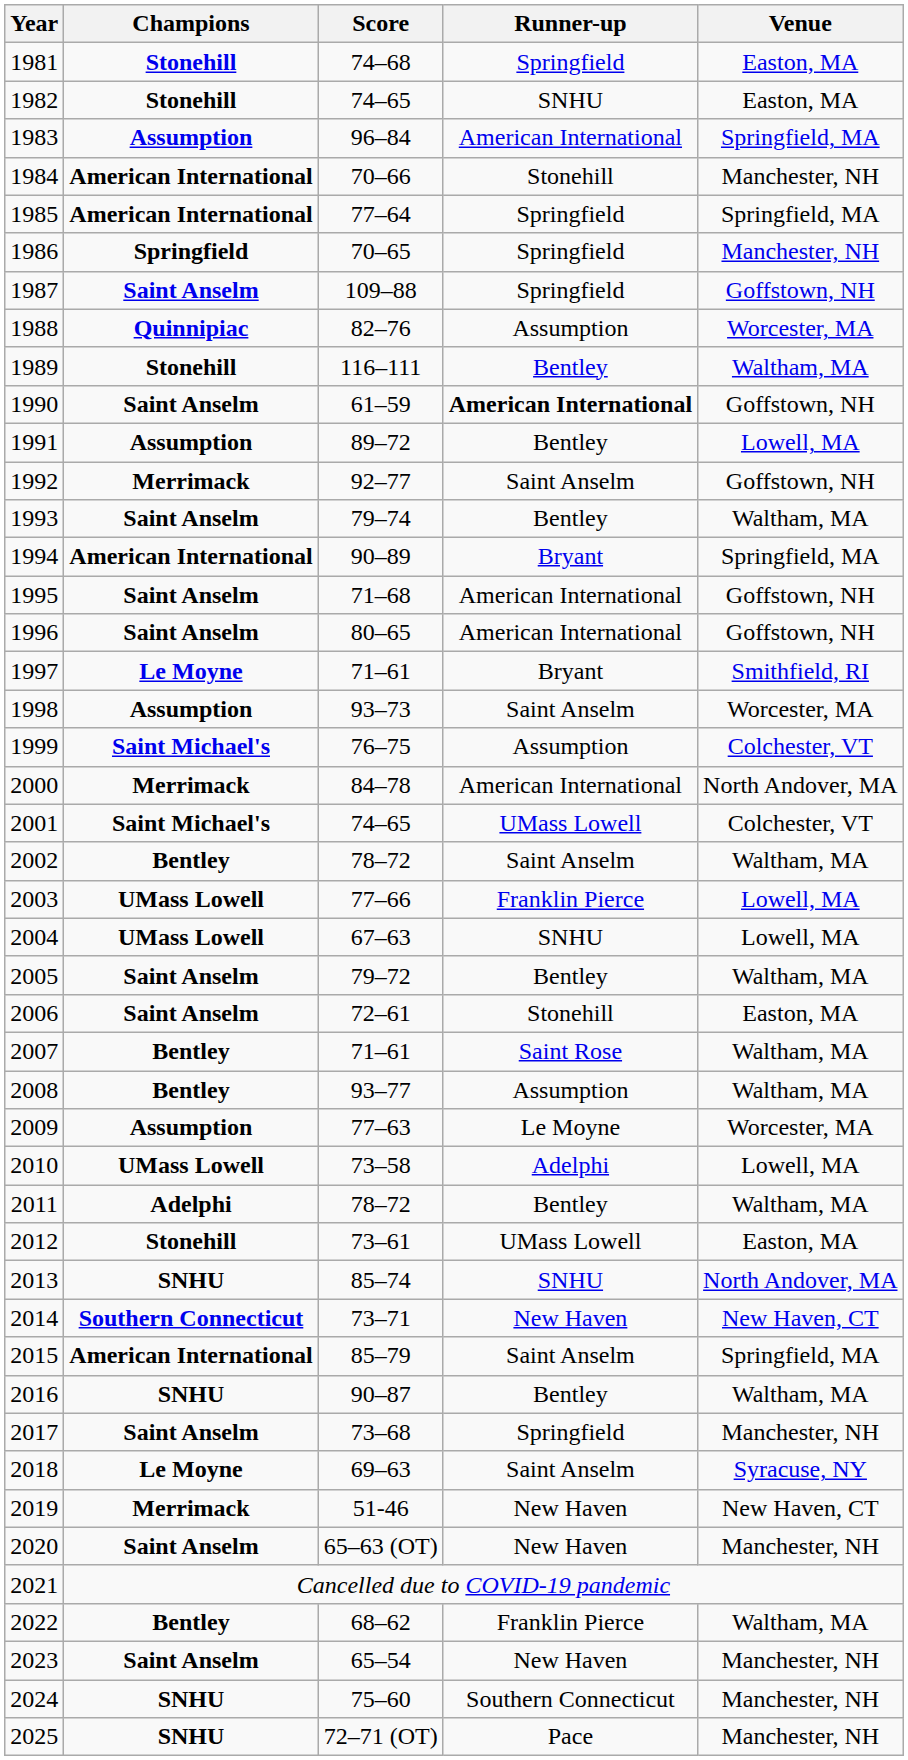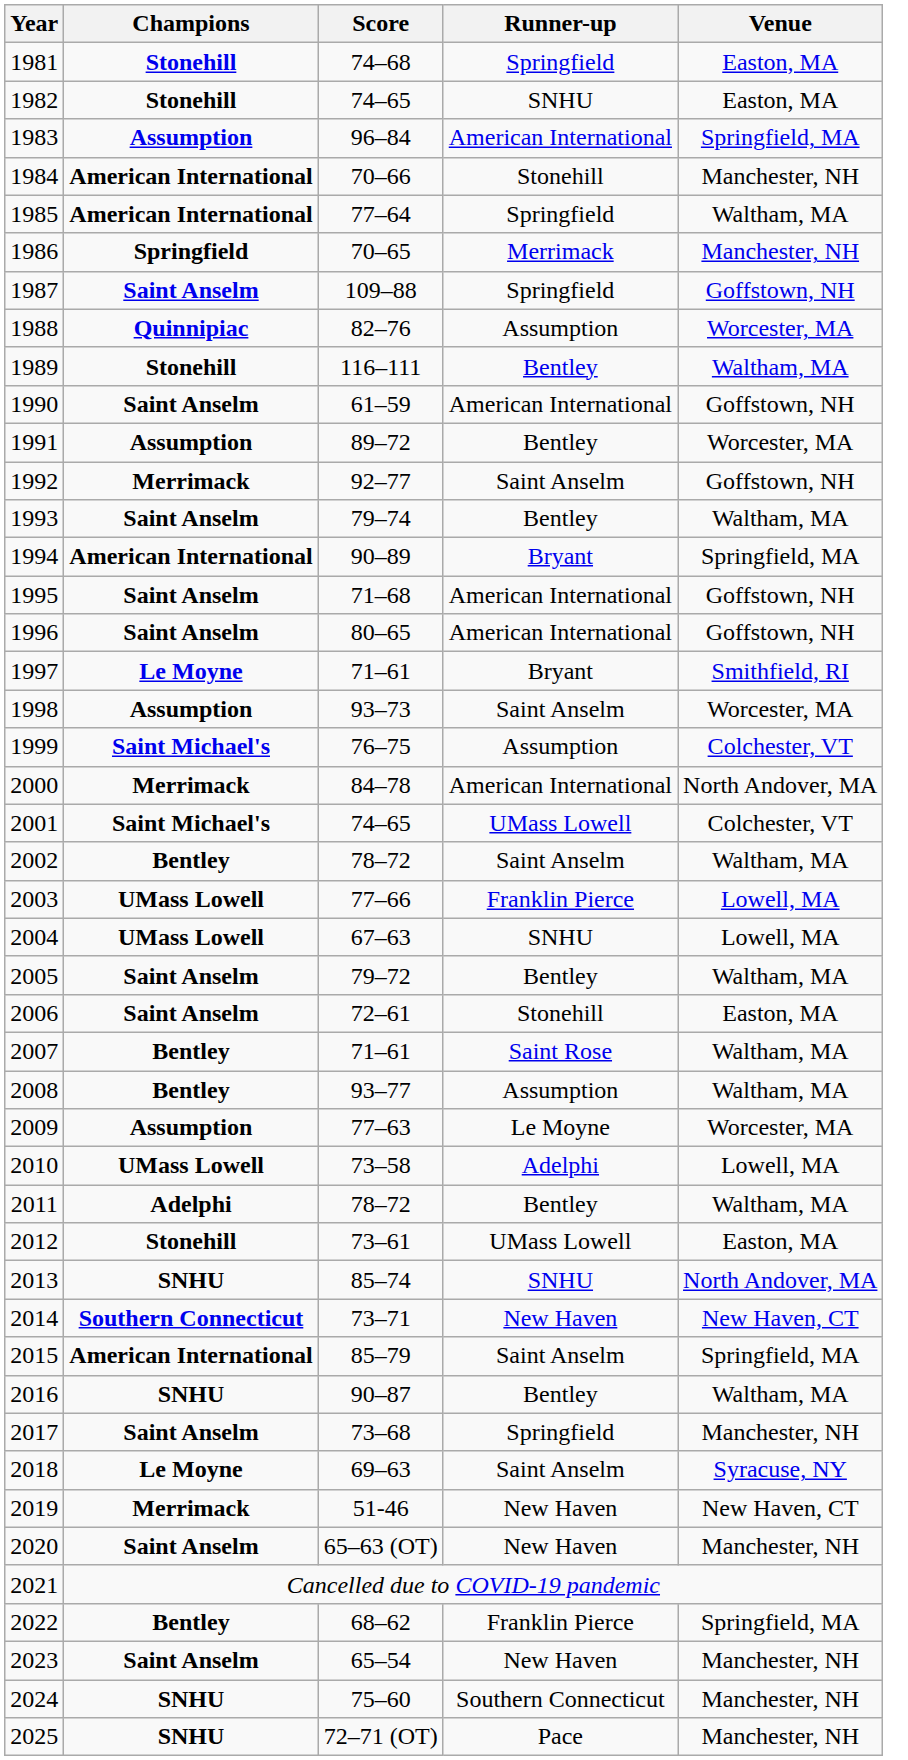 <table class="wikitable sortable">
 <tr>
 <th>Year</th>
 <th>Champions</th>
 <th>Score</th>
 <th>Runner-up</th>
 <th>Venue</th>
 </tr>
 <tr align=center>
 <td>1981</td>
 <td><strong><a href='#'>Stonehill</a></strong></td>
 <td>74–68</td>
 <td><a href='#'>Springfield</a></td>
 <td><a href='#'>Easton, MA</a></td>
 </tr>
 <tr align=center>
 <td>1982</td>
 <td><strong>Stonehill</strong></td>
 <td>74–65</td>
 <td>SNHU</td>
 <td>Easton, MA</td>
 </tr>
 <tr align=center>
 <td>1983</td>
 <td><strong><a href='#'>Assumption</a></strong></td>
 <td>96–84</td>
 <td><a href='#'>American International</a></td>
 <td><a href='#'>Springfield, MA</a></td>
 </tr>
 <tr align=center>
 <td>1984</td>
 <td><strong>American International</strong></td>
 <td>70–66</td>
 <td>Stonehill</td>
 <td>Manchester, NH</td>
 </tr>
 <tr align=center>
 <td>1985</td>
 <td><strong>American International</strong></td>
 <td>77–64</td>
 <td>Springfield</td>
-<td>Springfield, MA</td>
+<td>Waltham, MA</td>
 </tr>
 <tr align=center>
 <td>1986</td>
 <td><strong>Springfield</strong></td>
 <td>70–65</td>
-<td>Springfield</td>
+<td><a href='#'>Merrimack</a></td>
 <td><a href='#'>Manchester, NH</a></td>
 </tr>
 <tr align=center>
 <td>1987</td>
 <td><strong><a href='#'>Saint Anselm</a></strong></td>
 <td>109–88</td>
 <td>Springfield</td>
 <td><a href='#'>Goffstown, NH</a></td>
 </tr>
 <tr align=center>
 <td>1988</td>
 <td><strong><a href='#'>Quinnipiac</a></strong></td>
 <td>82–76</td>
 <td>Assumption</td>
 <td><a href='#'>Worcester, MA</a></td>
 </tr>
 <tr align=center>
 <td>1989</td>
 <td><strong>Stonehill</strong></td>
 <td>116–111</td>
 <td><a href='#'>Bentley</a></td>
 <td><a href='#'>Waltham, MA</a></td>
 </tr>
 <tr align=center>
 <td>1990</td>
 <td><strong>Saint Anselm</strong></td>
 <td>61–59</td>
-<td><strong>American International</strong></td>
+<td>American International</td>
 <td>Goffstown, NH</td>
 </tr>
 <tr align=center>
 <td>1991</td>
 <td><strong>Assumption</strong></td>
 <td>89–72</td>
 <td>Bentley</td>
-<td><a href='#'>Lowell, MA</a></td>
+<td>Worcester, MA</td>
 </tr>
 <tr align=center>
 <td>1992</td>
 <td><strong>Merrimack</strong></td>
 <td>92–77</td>
 <td>Saint Anselm</td>
 <td>Goffstown, NH</td>
 </tr>
 <tr align=center>
 <td>1993</td>
 <td><strong>Saint Anselm</strong></td>
 <td>79–74</td>
 <td>Bentley</td>
 <td>Waltham, MA</td>
 </tr>
 <tr align=center>
 <td>1994</td>
 <td><strong>American International</strong></td>
 <td>90–89</td>
 <td><a href='#'>Bryant</a></td>
 <td>Springfield, MA</td>
 </tr>
 <tr align=center>
 <td>1995</td>
 <td><strong>Saint Anselm</strong></td>
 <td>71–68</td>
 <td>American International</td>
 <td>Goffstown, NH</td>
 </tr>
 <tr align=center>
 <td>1996</td>
 <td><strong>Saint Anselm</strong></td>
 <td>80–65</td>
 <td>American International</td>
 <td>Goffstown, NH</td>
 </tr>
 <tr align=center>
 <td>1997</td>
 <td><strong><a href='#'>Le Moyne</a></strong></td>
 <td>71–61</td>
 <td>Bryant</td>
 <td><a href='#'>Smithfield, RI</a></td>
 </tr>
 <tr align=center>
 <td>1998</td>
 <td><strong>Assumption</strong></td>
 <td>93–73</td>
 <td>Saint Anselm</td>
 <td>Worcester, MA</td>
 </tr>
 <tr align=center>
 <td>1999</td>
 <td><strong><a href='#'>Saint Michael's</a></strong></td>
 <td>76–75</td>
 <td>Assumption</td>
 <td><a href='#'>Colchester, VT</a></td>
 </tr>
 <tr align=center>
 <td>2000</td>
 <td><strong>Merrimack</strong></td>
 <td>84–78</td>
 <td>American International</td>
 <td>North Andover, MA</td>
 </tr>
 <tr align=center>
 <td>2001</td>
 <td><strong>Saint Michael's</strong></td>
 <td>74–65</td>
 <td><a href='#'>UMass Lowell</a></td>
 <td>Colchester, VT</td>
 </tr>
 <tr align=center>
 <td>2002</td>
 <td><strong>Bentley</strong></td>
 <td>78–72</td>
 <td>Saint Anselm</td>
 <td>Waltham, MA</td>
 </tr>
 <tr align=center>
 <td>2003</td>
 <td><strong>UMass Lowell</strong></td>
 <td>77–66</td>
 <td><a href='#'>Franklin Pierce</a></td>
 <td><a href='#'>Lowell, MA</a></td>
 </tr>
 <tr align=center>
 <td>2004</td>
 <td><strong>UMass Lowell</strong></td>
 <td>67–63</td>
 <td>SNHU</td>
 <td>Lowell, MA</td>
 </tr>
 <tr align=center>
 <td>2005</td>
 <td><strong>Saint Anselm</strong></td>
 <td>79–72</td>
 <td>Bentley</td>
 <td>Waltham, MA</td>
 </tr>
 <tr align=center>
 <td>2006</td>
 <td><strong>Saint Anselm</strong></td>
 <td>72–61</td>
 <td>Stonehill</td>
 <td>Easton, MA</td>
 </tr>
 <tr align=center>
 <td>2007</td>
 <td><strong>Bentley</strong></td>
 <td>71–61</td>
 <td><a href='#'>Saint Rose</a></td>
 <td>Waltham, MA</td>
 </tr>
 <tr align=center>
 <td>2008</td>
 <td><strong>Bentley</strong></td>
 <td>93–77</td>
 <td>Assumption</td>
 <td>Waltham, MA</td>
 </tr>
 <tr align=center>
 <td>2009</td>
 <td><strong>Assumption</strong></td>
 <td>77–63</td>
 <td>Le Moyne</td>
 <td>Worcester, MA</td>
 </tr>
 <tr align=center>
 <td>2010</td>
 <td><strong>UMass Lowell</strong></td>
 <td>73–58</td>
 <td><a href='#'>Adelphi</a></td>
 <td>Lowell, MA</td>
 </tr>
 <tr align=center>
 <td>2011</td>
 <td><strong>Adelphi</strong></td>
 <td>78–72</td>
 <td>Bentley</td>
 <td>Waltham, MA</td>
 </tr>
 <tr align=center>
 <td>2012</td>
 <td><strong>Stonehill</strong></td>
 <td>73–61</td>
 <td>UMass Lowell</td>
 <td>Easton, MA</td>
 </tr>
 <tr align=center>
 <td>2013</td>
 <td><strong>SNHU</strong></td>
 <td>85–74</td>
 <td><a href='#'>SNHU</a></td>
 <td><a href='#'>North Andover, MA</a></td>
 </tr>
 <tr align=center>
 <td>2014</td>
 <td><strong><a href='#'>Southern Connecticut</a></strong></td>
 <td>73–71</td>
 <td><a href='#'>New Haven</a></td>
 <td><a href='#'>New Haven, CT</a></td>
 </tr>
 <tr align=center>
 <td>2015</td>
 <td><strong>American International</strong></td>
 <td>85–79</td>
 <td>Saint Anselm</td>
 <td>Springfield, MA</td>
 </tr>
 <tr align=center>
 <td>2016</td>
 <td><strong>SNHU</strong></td>
 <td>90–87</td>
 <td>Bentley</td>
 <td>Waltham, MA</td>
 </tr>
 <tr align=center>
 <td>2017</td>
 <td><strong>Saint Anselm</strong></td>
 <td>73–68</td>
 <td>Springfield</td>
 <td>Manchester, NH</td>
 </tr>
 <tr align=center>
 <td>2018</td>
 <td><strong>Le Moyne</strong></td>
 <td>69–63</td>
 <td>Saint Anselm</td>
 <td><a href='#'>Syracuse, NY</a></td>
 </tr>
 <tr align=center>
 <td>2019</td>
 <td><strong>Merrimack</strong></td>
 <td>51-46</td>
 <td>New Haven</td>
 <td>New Haven, CT</td>
 </tr>
 <tr align=center>
 <td>2020</td>
 <td><strong>Saint Anselm</strong></td>
 <td>65–63 (OT)</td>
 <td>New Haven</td>
 <td>Manchester, NH</td>
 </tr>
 <tr align=center>
 <td>2021</td>
 <td colspan=4><em>Cancelled due to <a href='#'>COVID-19 pandemic</a></em></td>
 </tr>
 <tr align=center>
 <td>2022</td>
 <td><strong>Bentley</strong></td>
 <td>68–62</td>
 <td>Franklin Pierce</td>
-<td>Waltham, MA</td>
+<td>Springfield, MA</td>
 </tr>
 <tr align=center>
 <td>2023</td>
 <td><strong>Saint Anselm</strong></td>
 <td>65–54</td>
 <td>New Haven</td>
 <td>Manchester, NH</td>
 </tr>
 <tr align=center>
 <td>2024</td>
 <td><strong>SNHU</strong></td>
 <td>75–60</td>
 <td>Southern Connecticut</td>
 <td>Manchester, NH</td>
 </tr>
 <tr align=center>
 <td>2025</td>
 <td><strong>SNHU</strong></td>
 <td>72–71 (OT)</td>
 <td>Pace</td>
 <td>Manchester, NH</td>
 </tr>
 </table>
